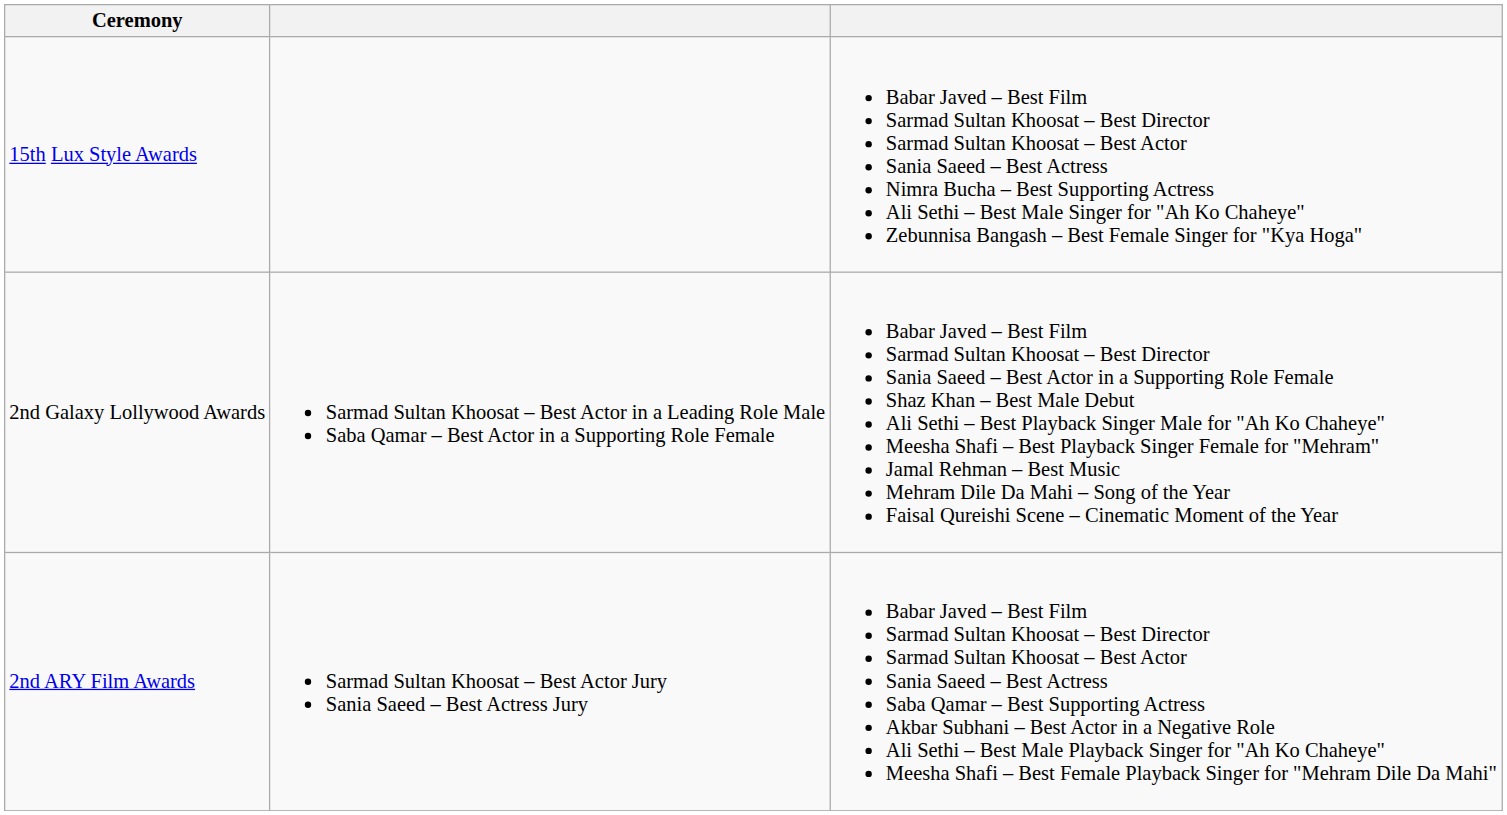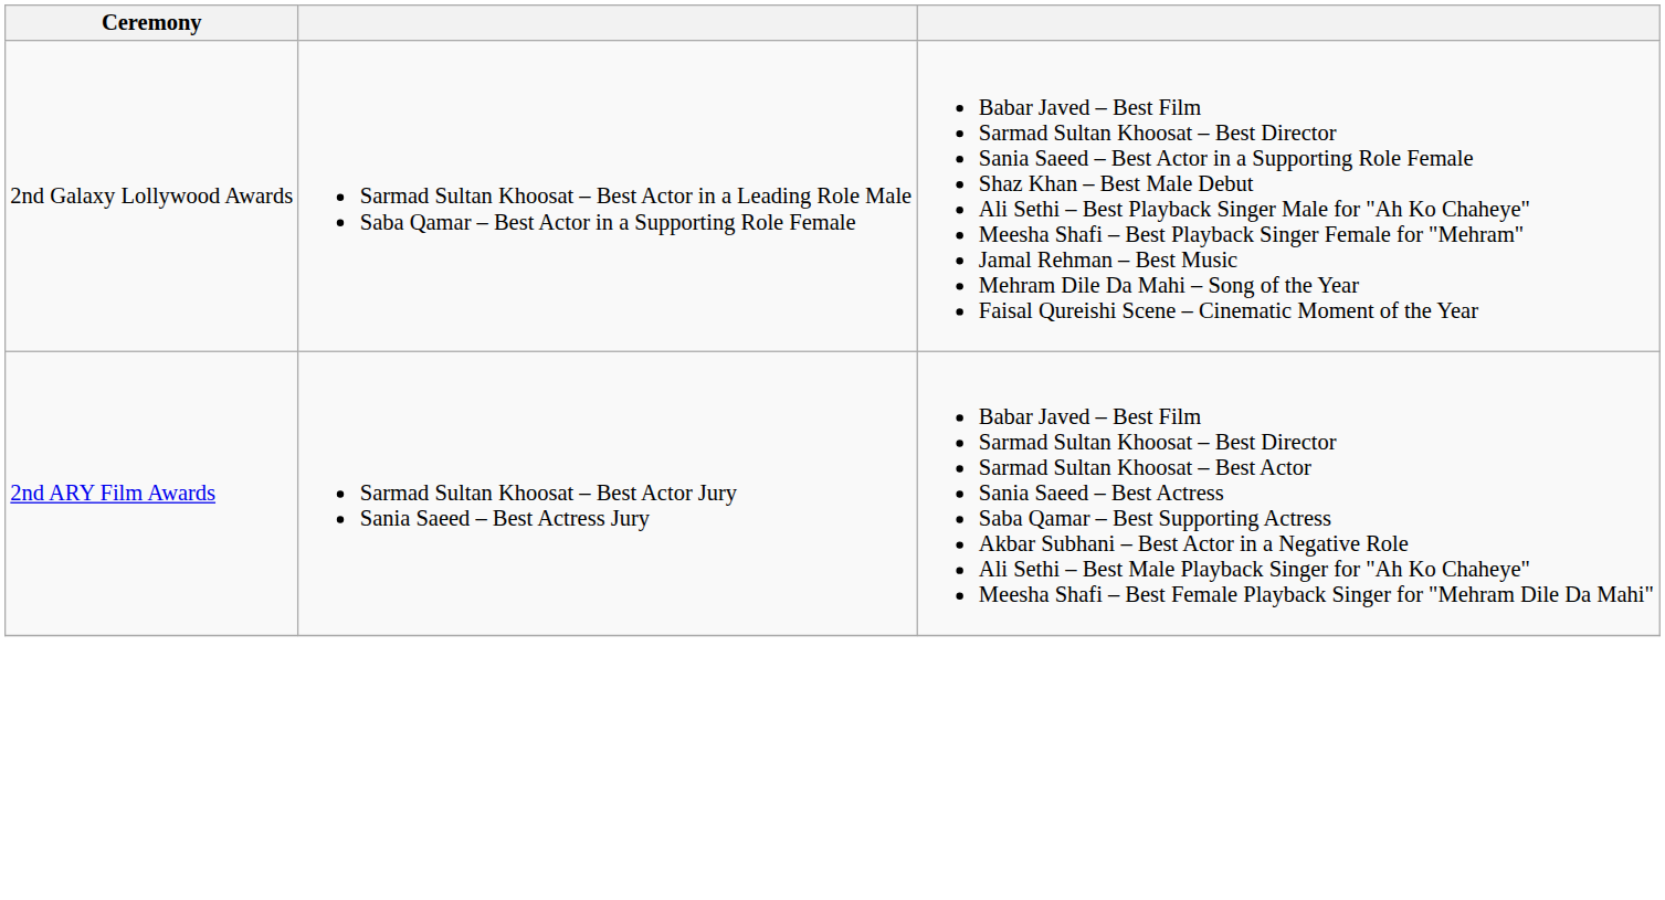 <table class="wikitable">
 <tr>
 <th>Ceremony</th>
 <th></th>
 <th></th>
-</tr>
-<tr>
-<td><a href='#'>15th</a> <a href='#'>Lux Style Awards</a><br></td>
-<td></td>
-<td><br><ul><li>Babar Javed – Best Film</li><li>Sarmad Sultan Khoosat – Best Director</li><li>Sarmad Sultan Khoosat – Best Actor</li><li>Sania Saeed – Best Actress</li><li>Nimra Bucha – Best Supporting Actress</li><li>Ali Sethi – Best Male Singer for "Ah Ko Chaheye"</li><li>Zebunnisa Bangash – Best Female Singer for "Kya Hoga"</li></ul></td>
 </tr>
 <tr>
 <td>2nd Galaxy Lollywood Awards</td>
 <td><br><ul><li>Sarmad Sultan Khoosat – Best Actor in a Leading Role Male</li><li>Saba Qamar – Best Actor in a Supporting Role Female</li></ul></td>
 <td><br><ul><li>Babar Javed – Best Film</li><li>Sarmad Sultan Khoosat – Best Director</li><li>Sania Saeed – Best Actor in a Supporting Role Female</li><li>Shaz Khan – Best Male Debut</li><li>Ali Sethi – Best Playback Singer Male for "Ah Ko Chaheye"</li><li>Meesha Shafi – Best Playback Singer Female for "Mehram"</li><li>Jamal Rehman – Best Music</li><li>Mehram Dile Da Mahi – Song of the Year</li><li>Faisal Qureishi Scene – Cinematic Moment of the Year</li></ul></td>
 </tr>
 <tr>
 <td><a href='#'>2nd ARY Film Awards</a></td>
 <td><br><ul><li>Sarmad Sultan Khoosat – Best Actor Jury</li><li>Sania Saeed – Best Actress Jury</li></ul></td>
 <td><br><ul><li>Babar Javed – Best Film</li><li>Sarmad Sultan Khoosat – Best Director</li><li>Sarmad Sultan Khoosat – Best Actor</li><li>Sania Saeed – Best Actress</li><li>Saba Qamar – Best Supporting Actress</li><li>Akbar Subhani – Best Actor in a Negative Role</li><li>Ali Sethi – Best Male Playback Singer for "Ah Ko Chaheye"</li><li>Meesha Shafi – Best Female Playback Singer for "Mehram Dile Da Mahi"</li></ul></td>
 </tr>
 <tr>
 </tr>
 </table>
